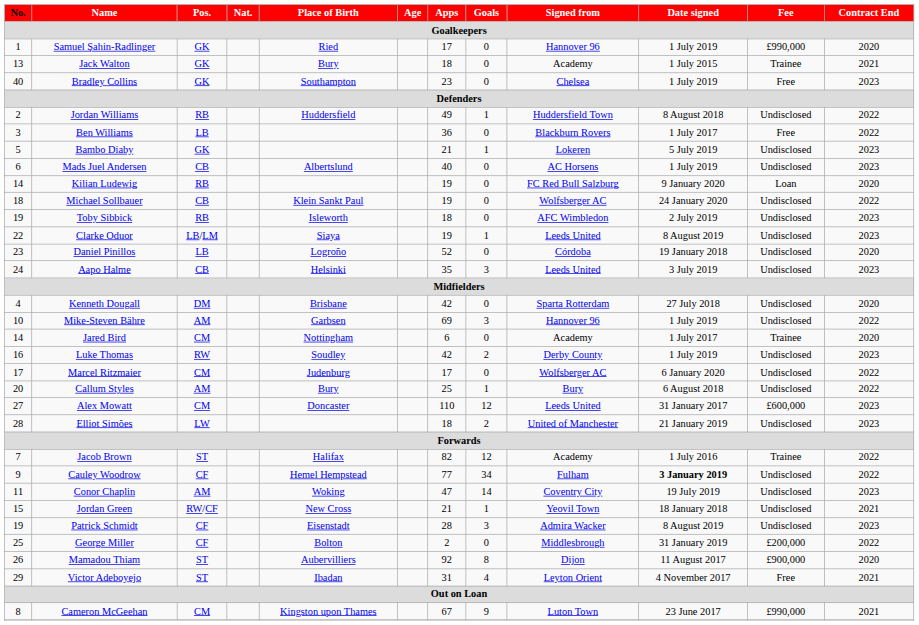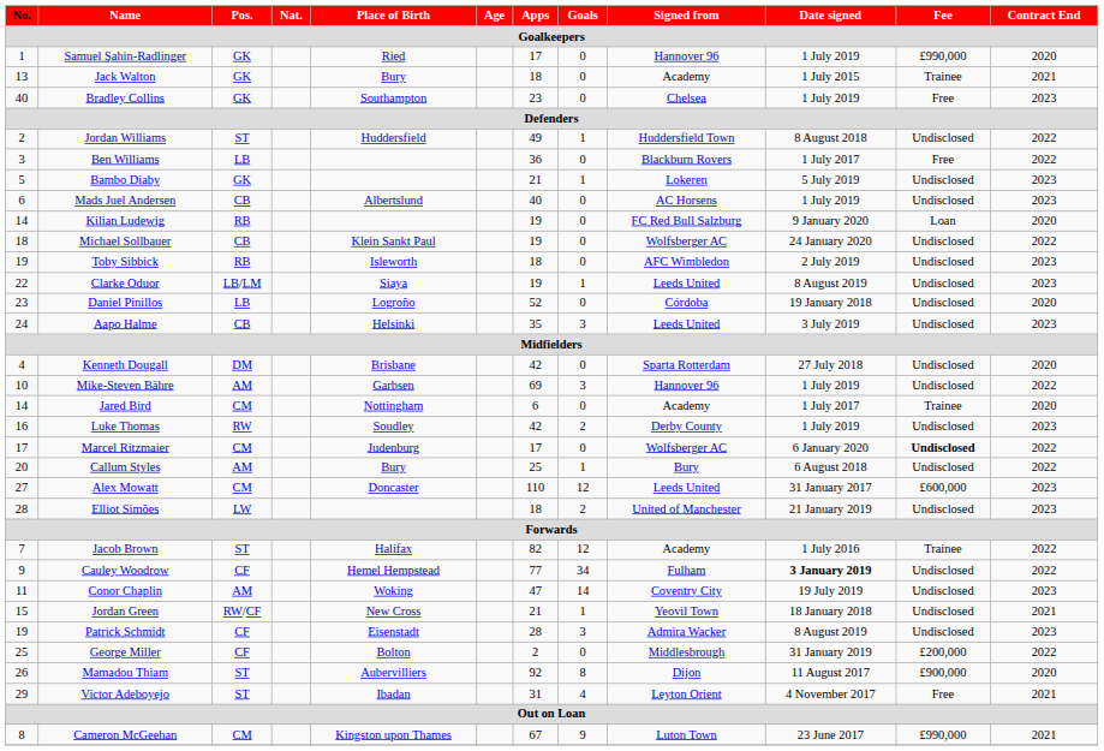 <table class="wikitable" style="text-align:center; font-size:90%; width:100%;">
 <tr>
 <th style="background:#f00; color:brown text-align:center;">No.</th>
 <th style="background:#f00; color:white; text-align:center;">Name</th>
 <th style="background:#f00; color:white; text-align:center;">Pos.</th>
 <th style="background:#f00; color:white; text-align:center;">Nat.</th>
 <th style="background:#f00; color:white; text-align:center;">Place of Birth</th>
 <th style="background:#f00; color:white; text-align:center;">Age</th>
 <th style="background:#f00; color:white; text-align:center;">Apps</th>
 <th style="background:#f00; color:white; text-align:center;">Goals</th>
 <th style="background:#f00; color:white; text-align:center;">Signed from</th>
 <th style="background:#f00; color:white; text-align:center;">Date signed</th>
 <th style="background:#f00; color:white; text-align:center;">Fee</th>
 <th style="background:#f00; color:white; text-align:center;">Contract End</th>
 </tr>
 <tr>
 <th colspan="12" style="background:#dcdcdc; text-align:center;">Goalkeepers</th>
 </tr>
 <tr>
 <td>1</td>
 <td><a href='#'>Samuel Şahin-Radlinger</a></td>
 <td><a href='#'>GK</a></td>
 <td></td>
 <td><a href='#'>Ried</a></td>
 <td></td>
 <td>17</td>
 <td>0</td>
 <td><a href='#'>Hannover 96</a></td>
 <td>1 July 2019</td>
 <td>£990,000</td>
 <td>2020</td>
 </tr>
 <tr>
 <td>13</td>
 <td><a href='#'>Jack Walton</a></td>
 <td><a href='#'>GK</a></td>
 <td></td>
 <td><a href='#'>Bury</a></td>
 <td></td>
 <td>18</td>
 <td>0</td>
 <td>Academy</td>
 <td>1 July 2015</td>
 <td>Trainee</td>
 <td>2021</td>
 </tr>
 <tr>
 <td>40</td>
 <td><a href='#'>Bradley Collins</a></td>
 <td><a href='#'>GK</a></td>
 <td></td>
 <td><a href='#'>Southampton</a></td>
 <td></td>
 <td>23</td>
 <td>0</td>
 <td><a href='#'>Chelsea</a></td>
 <td>1 July 2019</td>
 <td>Free</td>
 <td>2023</td>
 </tr>
 <tr>
 <th colspan="12" style="background:#dcdcdc; text-align:center;">Defenders</th>
 </tr>
 <tr>
 <td>2</td>
 <td><a href='#'>Jordan Williams</a></td>
-<td><a href='#'>RB</a></td>
+<td><a href='#'>ST</a></td>
 <td></td>
 <td><a href='#'>Huddersfield</a></td>
 <td></td>
 <td>49</td>
 <td>1</td>
 <td><a href='#'>Huddersfield Town</a></td>
 <td>8 August 2018</td>
 <td>Undisclosed</td>
 <td>2022</td>
 </tr>
 <tr>
 <td>3</td>
 <td><a href='#'>Ben Williams</a></td>
 <td><a href='#'>LB</a></td>
 <td></td>
 <td></td>
 <td></td>
 <td>36</td>
 <td>0</td>
 <td><a href='#'>Blackburn Rovers</a></td>
 <td>1 July 2017</td>
 <td>Free</td>
 <td>2022</td>
 </tr>
 <tr>
 <td>5</td>
 <td><a href='#'>Bambo Diaby</a></td>
 <td><a href='#'>GK</a></td>
 <td></td>
 <td></td>
 <td></td>
 <td>21</td>
 <td>1</td>
 <td><a href='#'>Lokeren</a></td>
 <td>5 July 2019</td>
 <td>Undisclosed</td>
 <td>2023</td>
 </tr>
 <tr>
 <td>6</td>
 <td><a href='#'>Mads Juel Andersen</a></td>
 <td><a href='#'>CB</a></td>
 <td></td>
 <td><a href='#'>Albertslund</a></td>
 <td></td>
 <td>40</td>
 <td>0</td>
 <td><a href='#'>AC Horsens</a></td>
 <td>1 July 2019</td>
 <td>Undisclosed</td>
 <td>2023</td>
 </tr>
 <tr>
 <td>14</td>
 <td><a href='#'>Kilian Ludewig</a></td>
 <td><a href='#'>RB</a></td>
 <td></td>
 <td></td>
 <td></td>
 <td>19</td>
 <td>0</td>
 <td><a href='#'>FC Red Bull Salzburg</a></td>
 <td>9 January 2020</td>
 <td>Loan</td>
 <td>2020</td>
 </tr>
 <tr>
 <td>18</td>
 <td><a href='#'>Michael Sollbauer</a></td>
 <td><a href='#'>CB</a></td>
 <td></td>
 <td><a href='#'>Klein Sankt Paul</a></td>
 <td></td>
 <td>19</td>
 <td>0</td>
 <td><a href='#'>Wolfsberger AC</a></td>
 <td>24 January 2020</td>
 <td>Undisclosed</td>
 <td>2022</td>
 </tr>
 <tr>
 <td>19</td>
 <td><a href='#'>Toby Sibbick</a></td>
 <td><a href='#'>RB</a></td>
 <td></td>
 <td><a href='#'>Isleworth</a></td>
 <td></td>
 <td>18</td>
 <td>0</td>
 <td><a href='#'>AFC Wimbledon</a></td>
 <td>2 July 2019</td>
 <td>Undisclosed</td>
 <td>2023</td>
 </tr>
 <tr>
 <td>22</td>
 <td><a href='#'>Clarke Oduor</a></td>
 <td><a href='#'>LB</a>/<a href='#'>LM</a></td>
 <td></td>
 <td><a href='#'>Siaya</a></td>
 <td></td>
 <td>19</td>
 <td>1</td>
 <td><a href='#'>Leeds United</a></td>
 <td>8 August 2019</td>
 <td>Undisclosed</td>
 <td>2023</td>
 </tr>
 <tr>
 <td>23</td>
 <td><a href='#'>Daniel Pinillos</a></td>
 <td><a href='#'>LB</a></td>
 <td></td>
 <td><a href='#'>Logroño</a></td>
 <td></td>
 <td>52</td>
 <td>0</td>
 <td><a href='#'>Córdoba</a></td>
 <td>19 January 2018</td>
 <td>Undisclosed</td>
 <td>2020</td>
 </tr>
 <tr>
 <td>24</td>
 <td><a href='#'>Aapo Halme</a></td>
 <td><a href='#'>CB</a></td>
 <td></td>
 <td><a href='#'>Helsinki</a></td>
 <td></td>
 <td>35</td>
 <td>3</td>
 <td><a href='#'>Leeds United</a></td>
 <td>3 July 2019</td>
 <td>Undisclosed</td>
 <td>2023</td>
 </tr>
 <tr>
 <th colspan="12" style="background:#dcdcdc; text-align:center;">Midfielders</th>
 </tr>
 <tr>
 <td>4</td>
 <td><a href='#'>Kenneth Dougall</a></td>
 <td><a href='#'>DM</a></td>
 <td></td>
 <td><a href='#'>Brisbane</a></td>
 <td></td>
 <td>42</td>
 <td>0</td>
 <td><a href='#'>Sparta Rotterdam</a></td>
 <td>27 July 2018</td>
 <td>Undisclosed</td>
 <td>2020</td>
 </tr>
 <tr>
 <td>10</td>
 <td><a href='#'>Mike-Steven Bähre</a></td>
 <td><a href='#'>AM</a></td>
 <td></td>
 <td><a href='#'>Garbsen</a></td>
 <td></td>
 <td>69</td>
 <td>3</td>
 <td><a href='#'>Hannover 96</a></td>
 <td>1 July 2019</td>
 <td>Undisclosed</td>
 <td>2022</td>
 </tr>
 <tr>
 <td>14</td>
 <td><a href='#'>Jared Bird</a></td>
 <td><a href='#'>CM</a></td>
 <td></td>
 <td><a href='#'>Nottingham</a></td>
 <td></td>
 <td>6</td>
 <td>0</td>
 <td>Academy</td>
 <td>1 July 2017</td>
 <td>Trainee</td>
 <td>2020</td>
 </tr>
 <tr>
 <td>16</td>
 <td><a href='#'>Luke Thomas</a></td>
 <td><a href='#'>RW</a></td>
 <td></td>
 <td><a href='#'>Soudley</a></td>
 <td></td>
 <td>42</td>
 <td>2</td>
 <td><a href='#'>Derby County</a></td>
 <td>1 July 2019</td>
 <td>Undisclosed</td>
 <td>2023</td>
 </tr>
 <tr>
 <td>17</td>
 <td><a href='#'>Marcel Ritzmaier</a></td>
 <td><a href='#'>CM</a></td>
 <td></td>
 <td><a href='#'>Judenburg</a></td>
 <td></td>
 <td>17</td>
 <td>0</td>
 <td><a href='#'>Wolfsberger AC</a></td>
 <td>6 January 2020</td>
-<td>Undisclosed</td>
+<td><strong>Undisclosed</strong></td>
 <td>2022</td>
 </tr>
 <tr>
 <td>20</td>
 <td><a href='#'>Callum Styles</a></td>
 <td><a href='#'>AM</a></td>
 <td></td>
 <td><a href='#'>Bury</a></td>
 <td></td>
 <td>25</td>
 <td>1</td>
 <td><a href='#'>Bury</a></td>
 <td>6 August 2018</td>
 <td>Undisclosed</td>
 <td>2022</td>
 </tr>
 <tr>
 <td>27</td>
 <td><a href='#'>Alex Mowatt</a></td>
 <td><a href='#'>CM</a></td>
 <td></td>
 <td><a href='#'>Doncaster</a></td>
 <td></td>
 <td>110</td>
 <td>12</td>
 <td><a href='#'>Leeds United</a></td>
 <td>31 January 2017</td>
 <td>£600,000</td>
 <td>2023</td>
 </tr>
 <tr>
 <td>28</td>
 <td><a href='#'>Elliot Simões</a></td>
 <td><a href='#'>LW</a></td>
 <td></td>
 <td></td>
 <td></td>
 <td>18</td>
 <td>2</td>
 <td><a href='#'>United of Manchester</a></td>
 <td>21 January 2019</td>
 <td>Undisclosed</td>
 <td>2023</td>
 </tr>
 <tr>
 <th colspan="12" style="background:#dcdcdc; text-align:center;">Forwards</th>
 </tr>
 <tr>
 <td>7</td>
 <td><a href='#'>Jacob Brown</a></td>
 <td><a href='#'>ST</a></td>
 <td></td>
 <td><a href='#'>Halifax</a></td>
 <td></td>
 <td>82</td>
 <td>12</td>
 <td>Academy</td>
 <td>1 July 2016</td>
 <td>Trainee</td>
 <td>2022</td>
 </tr>
 <tr>
 <td>9</td>
 <td><a href='#'>Cauley Woodrow</a></td>
 <td><a href='#'>CF</a></td>
 <td></td>
 <td><a href='#'>Hemel Hempstead</a></td>
 <td></td>
 <td>77</td>
 <td>34</td>
 <td><a href='#'>Fulham</a></td>
 <td><strong>3 January 2019</strong></td>
 <td>Undisclosed</td>
 <td>2022</td>
 </tr>
 <tr>
 <td>11</td>
 <td><a href='#'>Conor Chaplin</a></td>
 <td><a href='#'>AM</a></td>
 <td></td>
 <td><a href='#'>Woking</a></td>
 <td></td>
 <td>47</td>
 <td>14</td>
 <td><a href='#'>Coventry City</a></td>
 <td>19 July 2019</td>
 <td>Undisclosed</td>
 <td>2023</td>
 </tr>
 <tr>
 <td>15</td>
 <td><a href='#'>Jordan Green</a></td>
 <td><a href='#'>RW</a>/<a href='#'>CF</a></td>
 <td></td>
 <td><a href='#'>New Cross</a></td>
 <td></td>
 <td>21</td>
 <td>1</td>
 <td><a href='#'>Yeovil Town</a></td>
 <td>18 January 2018</td>
 <td>Undisclosed</td>
 <td>2021</td>
 </tr>
 <tr>
 <td>19</td>
 <td><a href='#'>Patrick Schmidt</a></td>
 <td><a href='#'>CF</a></td>
 <td></td>
 <td><a href='#'>Eisenstadt</a></td>
 <td></td>
 <td>28</td>
 <td>3</td>
 <td><a href='#'>Admira Wacker</a></td>
 <td>8 August 2019</td>
 <td>Undisclosed</td>
 <td>2023</td>
 </tr>
 <tr>
 <td>25</td>
 <td><a href='#'>George Miller</a></td>
 <td><a href='#'>CF</a></td>
 <td></td>
 <td><a href='#'>Bolton</a></td>
 <td></td>
 <td>2</td>
 <td>0</td>
 <td><a href='#'>Middlesbrough</a></td>
 <td>31 January 2019</td>
 <td>£200,000</td>
 <td>2022</td>
 </tr>
 <tr>
 <td>26</td>
 <td><a href='#'>Mamadou Thiam</a></td>
 <td><a href='#'>ST</a></td>
 <td></td>
 <td><a href='#'>Aubervilliers</a></td>
 <td></td>
 <td>92</td>
 <td>8</td>
 <td><a href='#'>Dijon</a></td>
 <td>11 August 2017</td>
 <td>£900,000</td>
 <td>2020</td>
 </tr>
 <tr>
 <td>29</td>
 <td><a href='#'>Victor Adeboyejo</a></td>
 <td><a href='#'>ST</a></td>
 <td></td>
 <td><a href='#'>Ibadan</a></td>
 <td></td>
 <td>31</td>
 <td>4</td>
 <td><a href='#'>Leyton Orient</a></td>
 <td>4 November 2017</td>
 <td>Free</td>
 <td>2021</td>
 </tr>
 <tr>
 <th colspan="12" style="background:#dcdcdc; text-align:center;">Out on Loan</th>
 </tr>
 <tr>
 <td>8</td>
 <td><a href='#'>Cameron McGeehan</a></td>
 <td><a href='#'>CM</a></td>
 <td></td>
 <td><a href='#'>Kingston upon Thames</a></td>
 <td></td>
 <td>67</td>
 <td>9</td>
 <td><a href='#'>Luton Town</a></td>
 <td>23 June 2017</td>
 <td>£990,000</td>
 <td>2021</td>
 </tr>
 <tr>
 </tr>
 </table>
